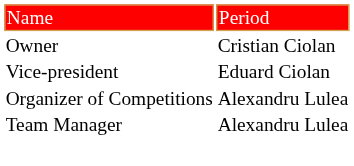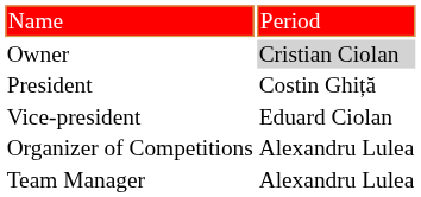 <table class="toccolours">
 <tr>
 <td style="background:#FF0000;color:#FFFFFF;border:1px solid #cfa64d">Name</td>
 <td style="background:#FF0000;color:#FFFFFF;border:1px solid #cfa64d">Period</td>
 </tr>
 <tr>
 <td>Owner</td>
-<td> Cristian Ciolan</td>
+<td style="background: lightgrey;"> Cristian Ciolan</td>
+</tr>
+<tr>
+<td>President</td>
+<td> Costin Ghiță</td>
 </tr>
 <tr>
 <td>Vice-president</td>
 <td> Eduard Ciolan</td>
 </tr>
 <tr>
 <td>Organizer of Competitions</td>
 <td> Alexandru Lulea</td>
 </tr>
 <tr>
 <td>Team Manager</td>
 <td> Alexandru Lulea</td>
 </tr>
 </table>
